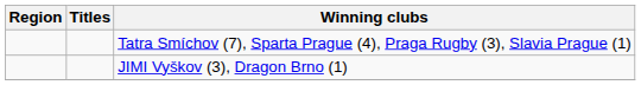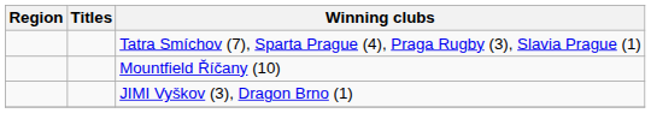 <table class="wikitable">
 <tr>
 <th>Region</th>
 <th>Titles</th>
 <th>Winning clubs</th>
 </tr>
 <tr>
 <td></td>
 <td></td>
 <td><a href='#'>Tatra Smíchov</a> (7), <a href='#'>Sparta Prague</a> (4), <a href='#'>Praga Rugby</a> (3), <a href='#'>Slavia Prague</a> (1)</td>
 </tr>
 <tr>
 <td></td>
 <td></td>
+<td><a href='#'>Mountfield Říčany</a> (10)</td>
+</tr>
+<tr>
+<td></td>
+<td></td>
 <td><a href='#'>JIMI Vyškov</a> (3),  <a href='#'>Dragon Brno</a> (1)</td>
 </tr>
 <tr>
 </tr>
 </table>
